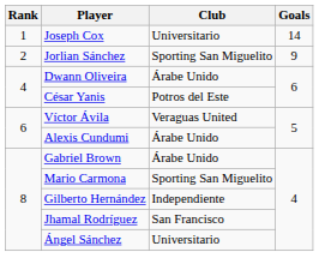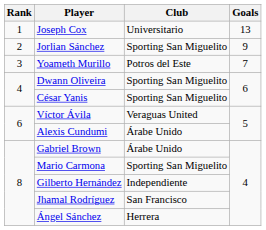 <table class="wikitable">
 <tr>
 <th>Rank</th>
 <th>Player</th>
 <th>Club</th>
 <th>Goals</th>
 </tr>
 <tr>
 <td align=center>1</td>
 <td> <a href='#'>Joseph Cox</a></td>
 <td>Universitario</td>
-<td align=center>14</td>
+<td align=center>13</td>
 </tr>
 <tr>
 <td align=center>2</td>
 <td> <a href='#'>Jorlian Sánchez</a></td>
 <td>Sporting San Miguelito</td>
 <td align=center>9</td>
 </tr>
 <tr>
+<td align=center>3</td>
+<td> <a href='#'>Yoameth Murillo</a></td>
+<td>Potros del Este</td>
+<td align=center>7</td>
+</tr>
+<tr>
 <td align=center rowspan=2>4</td>
 <td> <a href='#'>Dwann Oliveira</a></td>
-<td>Árabe Unido</td>
+<td>Sporting San Miguelito</td>
 <td align=center rowspan=2>6</td>
 </tr>
 <tr>
 <td> <a href='#'>César Yanis</a></td>
-<td>Potros del Este</td>
+<td>Sporting San Miguelito</td>
 </tr>
 <tr>
 <td align=center rowspan=2>6</td>
 <td> <a href='#'>Víctor Ávila</a></td>
 <td>Veraguas United</td>
 <td align=center rowspan=2>5</td>
 </tr>
 <tr>
 <td> <a href='#'>Alexis Cundumi</a></td>
 <td>Árabe Unido</td>
 </tr>
 <tr>
 <td align=center rowspan=5>8</td>
 <td> <a href='#'>Gabriel Brown</a></td>
 <td>Árabe Unido</td>
 <td align=center rowspan=5>4</td>
 </tr>
 <tr>
 <td> <a href='#'>Mario Carmona</a></td>
 <td>Sporting San Miguelito</td>
 </tr>
 <tr>
 <td> <a href='#'>Gilberto Hernández</a></td>
 <td>Independiente</td>
 </tr>
 <tr>
 <td> <a href='#'>Jhamal Rodríguez</a></td>
 <td>San Francisco</td>
 </tr>
 <tr>
 <td> <a href='#'>Ángel Sánchez</a></td>
-<td>Universitario</td>
+<td>Herrera</td>
 </tr>
 </table>
